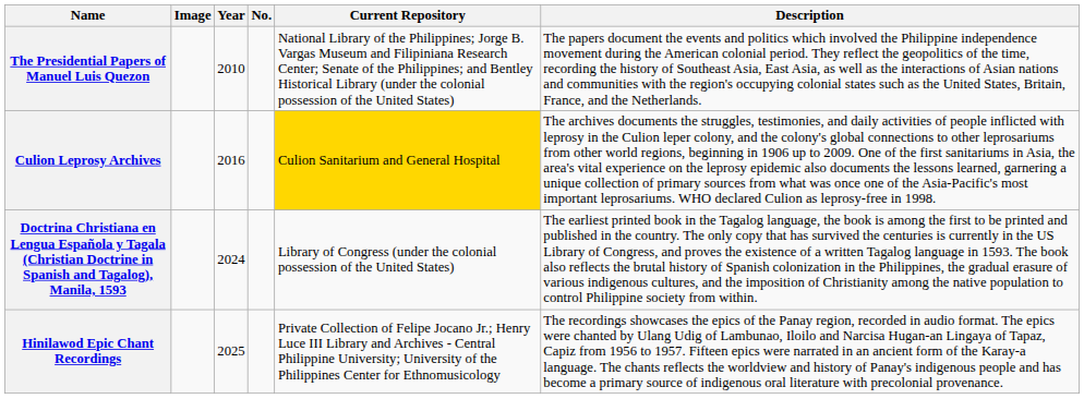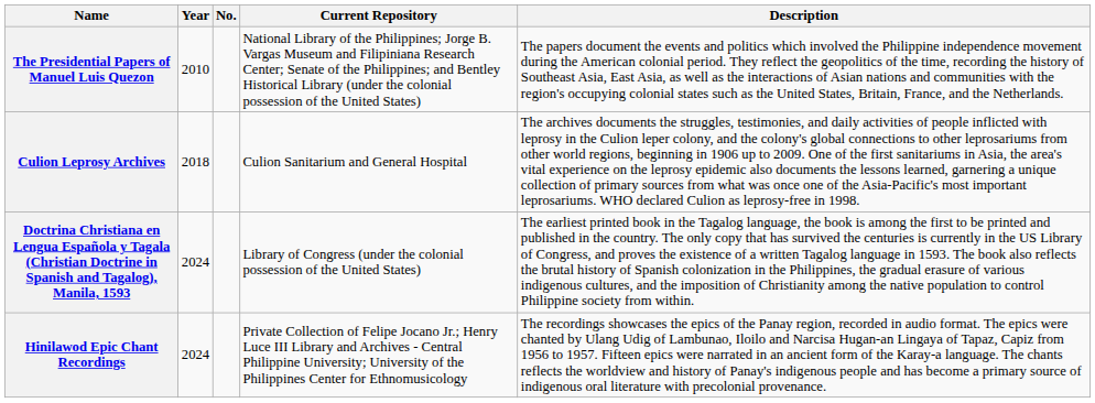 <table class="wikitable sortable plainrowheaders">
 <tr>
 <th>Name</th>
-<th class="unsortable">Image</th>
 <th>Year</th>
 <th>No.</th>
 <th class="unsortable">Current Repository</th>
 <th class="unsortable">Description</th>
 </tr>
 <tr>
 <th scope="row"><a href='#'>The Presidential Papers of Manuel Luis Quezon</a></th>
-<td></td>
 <td>2010</td>
 <td></td>
 <td>National Library of the Philippines; Jorge B. Vargas Museum and Filipiniana Research Center; Senate of the Philippines; and Bentley Historical Library (under the colonial possession of the United States)</td>
 <td>The papers document the events and politics which involved the Philippine independence movement during the American colonial period. They reflect the geopolitics of the time, recording the history of Southeast Asia, East Asia, as well as the interactions of Asian nations and communities with the region's occupying colonial states such as the United States, Britain, France, and the Netherlands.</td>
 </tr>
 <tr>
 <th scope="row"><a href='#'>Culion Leprosy Archives</a></th>
+<td>2018</td>
 <td></td>
-<td>2016</td>
-<td></td>
-<td style="background: gold;">Culion Sanitarium and General Hospital</td>
+<td>Culion Sanitarium and General Hospital</td>
 <td>The archives documents the struggles, testimonies, and daily activities of people inflicted with leprosy in the Culion leper colony, and the colony's global connections to other leprosariums from other world regions, beginning in 1906 up to 2009. One of the first sanitariums in Asia, the area's vital experience on the leprosy epidemic also documents the lessons learned, garnering a unique collection of primary sources from what was once one of the Asia-Pacific's most important leprosariums. WHO declared Culion as leprosy-free in 1998.</td>
 </tr>
 <tr>
 <th scope="row"><a href='#'>Doctrina Christiana en Lengua Española y Tagala (Christian Doctrine in Spanish and Tagalog), Manila, 1593</a></th>
-<td></td>
 <td>2024</td>
 <td></td>
 <td>Library of Congress (under the colonial possession of the United States)</td>
 <td>The earliest printed book in the Tagalog language, the book is among the first to be printed and published in the country. The only copy that has survived the centuries is currently in the US Library of Congress, and proves the existence of a written Tagalog language in 1593. The book also reflects the brutal history of Spanish colonization in the Philippines, the gradual erasure of various indigenous cultures, and the imposition of Christianity among the native population to control Philippine society from within.</td>
 </tr>
 <tr>
 <th scope="row"><a href='#'>Hinilawod Epic Chant Recordings</a></th>
-<td></td>
-<td>2025</td>
+<td>2024</td>
 <td></td>
 <td>Private Collection of Felipe Jocano Jr.; Henry Luce III Library and Archives - Central Philippine University; University of the Philippines Center for Ethnomusicology</td>
 <td>The recordings showcases the epics of the Panay region, recorded in audio format. The epics were chanted by Ulang Udig of Lambunao, Iloilo and Narcisa Hugan-an Lingaya of Tapaz, Capiz from 1956 to 1957. Fifteen epics were narrated in an ancient form of the Karay-a language. The chants reflects the worldview and history of Panay's indigenous people and has become a primary source of indigenous oral literature with precolonial provenance.</td>
 </tr>
 </table>
